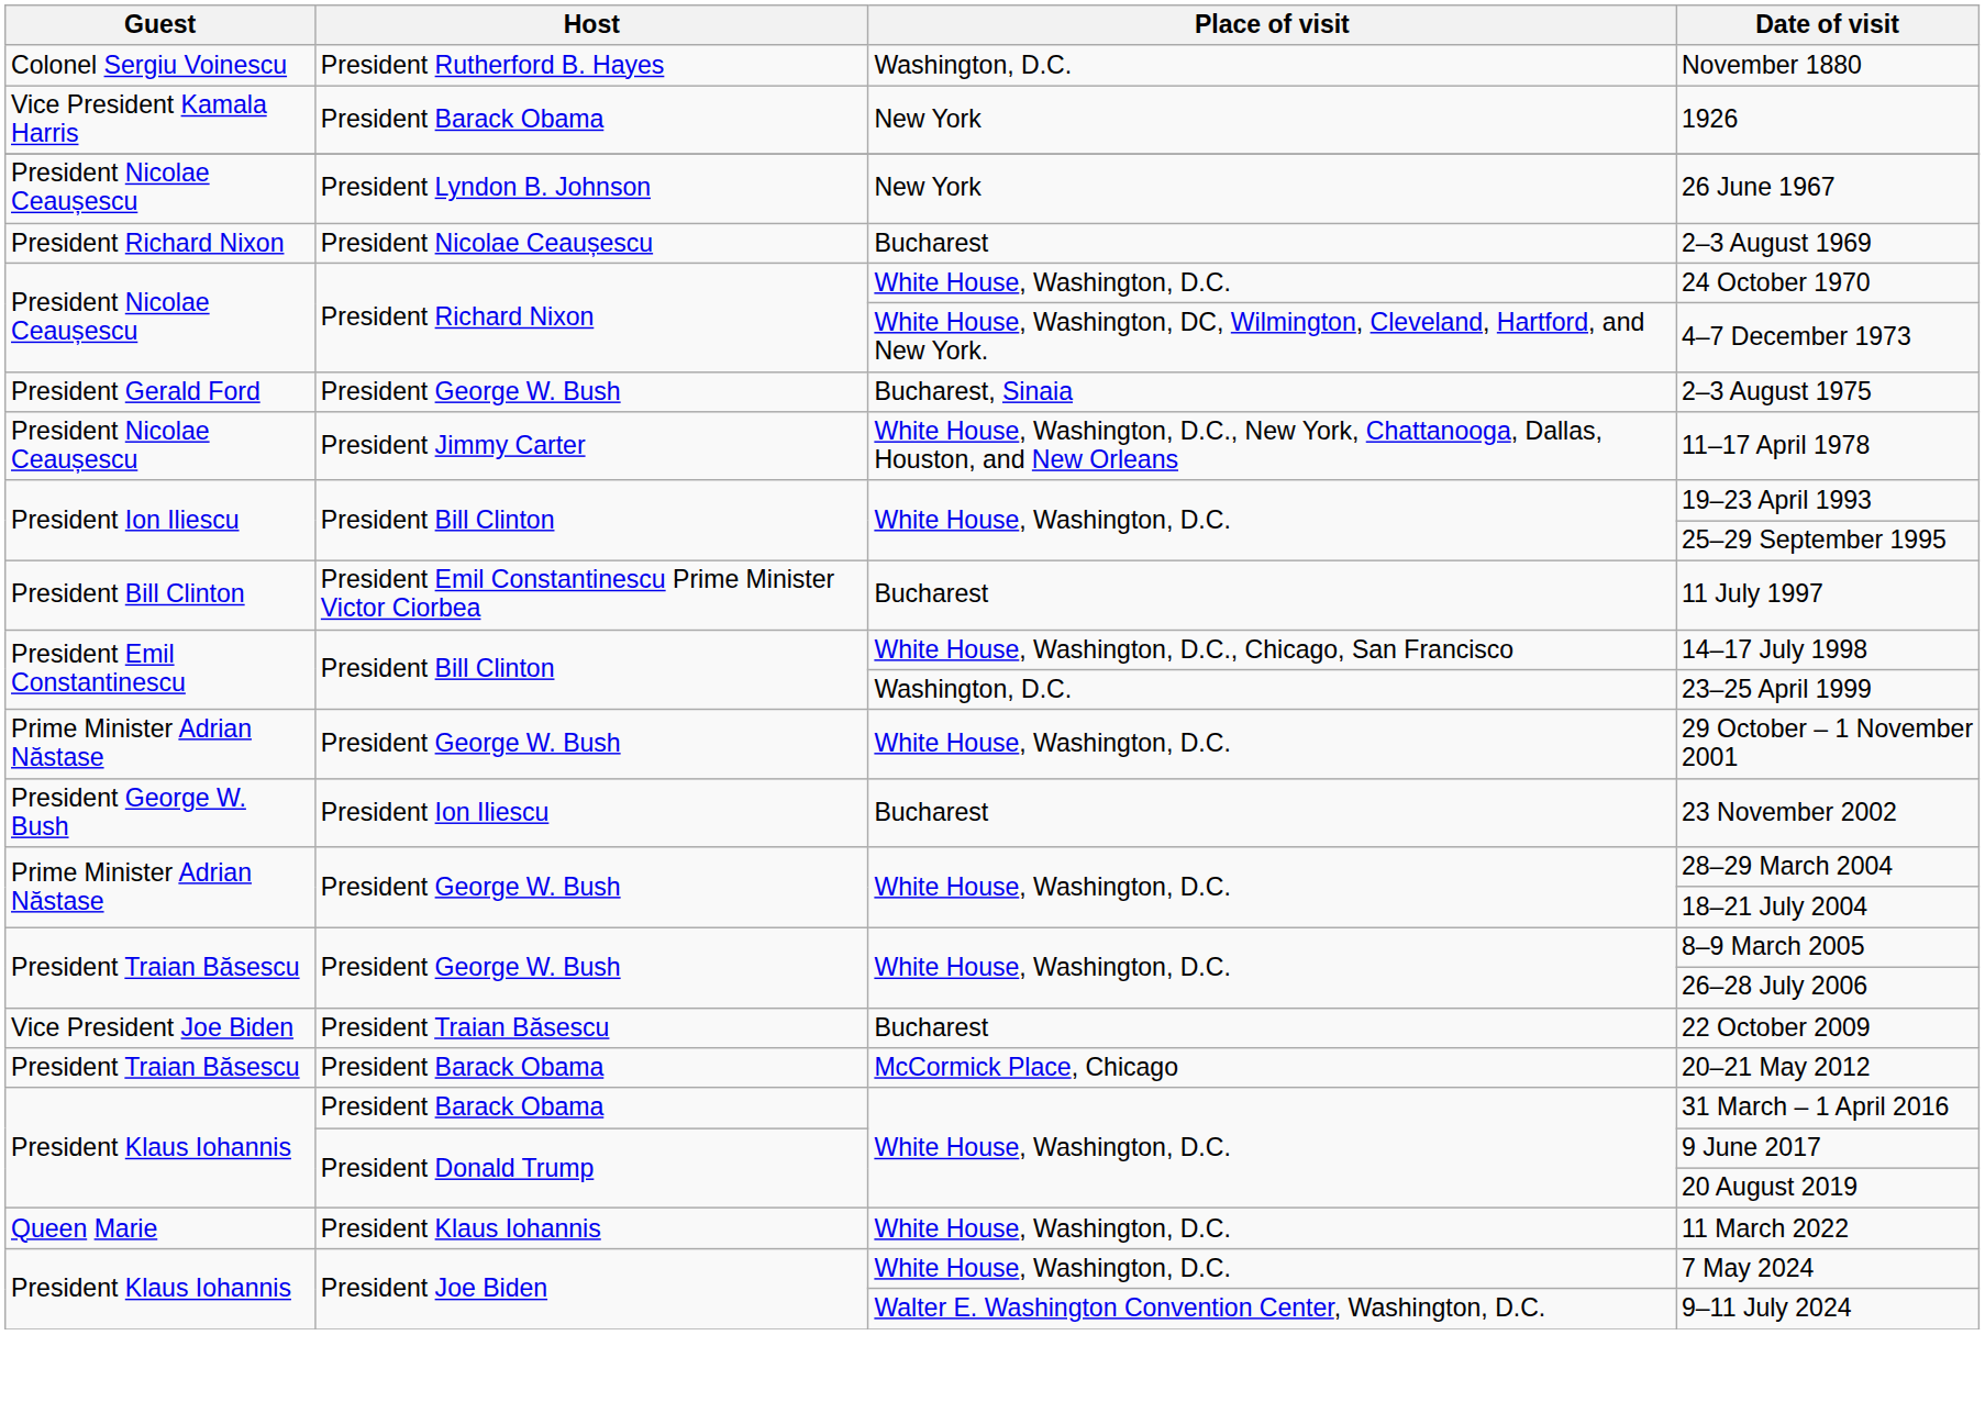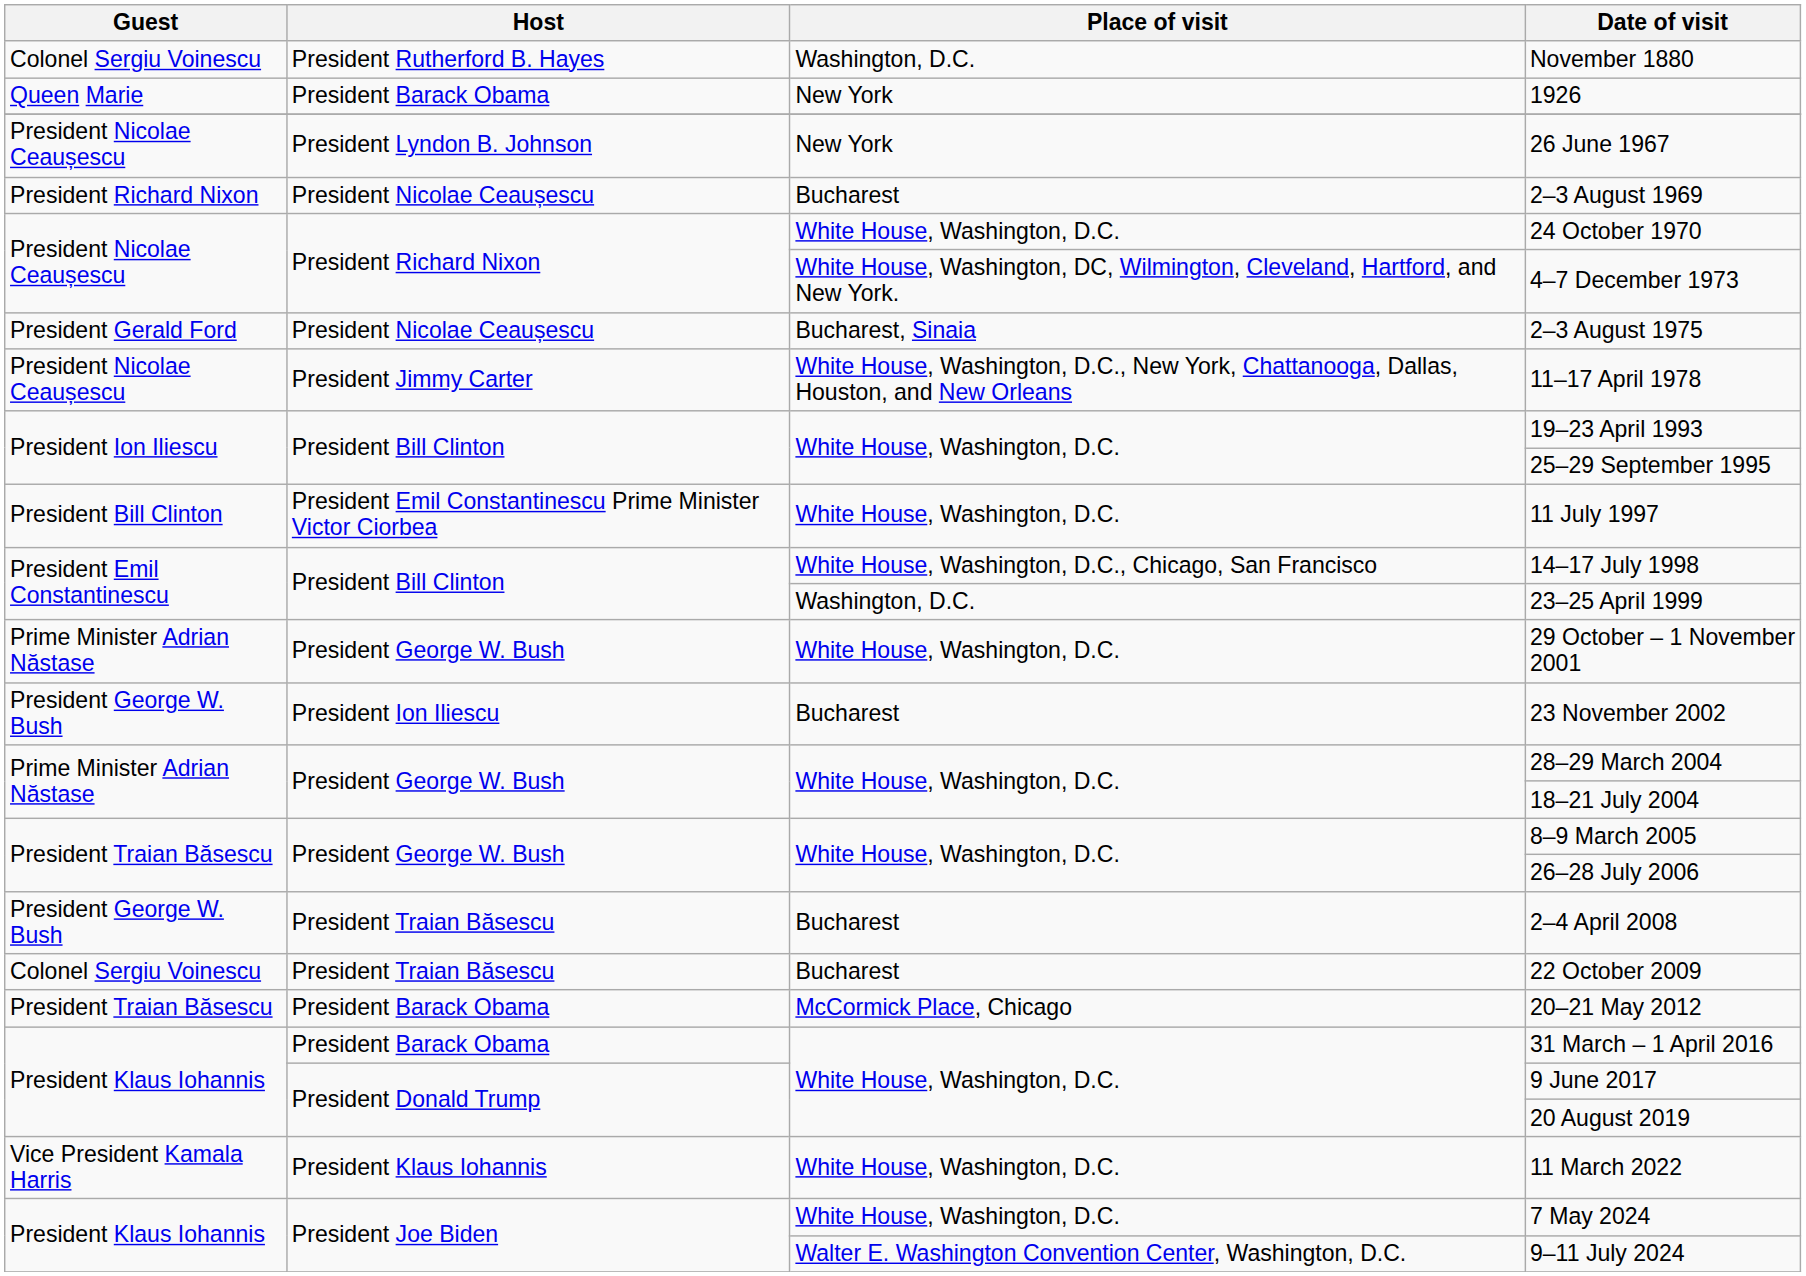 <table class="wikitable">
 <tr>
 <th>Guest</th>
 <th>Host</th>
 <th>Place of visit</th>
 <th>Date of visit</th>
 </tr>
 <tr>
 <td> Colonel <a href='#'>Sergiu Voinescu</a></td>
 <td> President <a href='#'>Rutherford B. Hayes</a></td>
 <td>Washington, D.C.</td>
 <td>November 1880</td>
 </tr>
 <tr>
-<td> Vice President <a href='#'>Kamala Harris</a></td>
+<td> <a href='#'>Queen</a> <a href='#'>Marie</a></td>
 <td> President <a href='#'>Barack Obama</a></td>
 <td>New York</td>
 <td>1926</td>
 </tr>
 <tr>
 </tr>
 <tr>
 <td> President <a href='#'>Nicolae Ceaușescu</a></td>
 <td> President <a href='#'>Lyndon B. Johnson</a></td>
 <td>New York</td>
 <td>26 June 1967</td>
 </tr>
 <tr>
 <td> President <a href='#'>Richard Nixon</a></td>
 <td> President <a href='#'>Nicolae Ceaușescu</a></td>
 <td>Bucharest</td>
 <td>2–3 August 1969</td>
 </tr>
 <tr>
 <td rowspan=2> President <a href='#'>Nicolae Ceaușescu</a></td>
 <td rowspan=2> President <a href='#'>Richard Nixon</a></td>
 <td><a href='#'>White House</a>, Washington, D.C.</td>
 <td>24 October 1970</td>
 </tr>
 <tr>
 <td><a href='#'>White House</a>, Washington, DC, <a href='#'>Wilmington</a>, <a href='#'>Cleveland</a>, <a href='#'>Hartford</a>, and New York.</td>
 <td>4–7 December 1973</td>
 </tr>
 <tr>
 <td> President <a href='#'>Gerald Ford</a></td>
-<td> President <a href='#'>George W. Bush</a></td>
+<td> President <a href='#'>Nicolae Ceaușescu</a></td>
 <td>Bucharest, <a href='#'>Sinaia</a></td>
 <td>2–3 August 1975</td>
 </tr>
 <tr>
 <td> President <a href='#'>Nicolae Ceaușescu</a></td>
 <td> President <a href='#'>Jimmy Carter</a></td>
 <td><a href='#'>White House</a>, Washington, D.C., New York, <a href='#'>Chattanooga</a>, Dallas, Houston, and <a href='#'>New Orleans</a></td>
 <td>11–17 April 1978</td>
 </tr>
 <tr>
 <td rowspan=2> President <a href='#'>Ion Iliescu</a></td>
 <td rowspan=2> President <a href='#'>Bill Clinton</a></td>
 <td rowspan=2><a href='#'>White House</a>, Washington, D.C.</td>
 <td>19–23 April 1993</td>
 </tr>
 <tr>
 <td>25–29 September 1995</td>
 </tr>
 <tr>
 <td> President <a href='#'>Bill Clinton</a></td>
 <td> President <a href='#'>Emil Constantinescu</a> Prime Minister <a href='#'>Victor Ciorbea</a></td>
-<td>Bucharest</td>
+<td><a href='#'>White House</a>, Washington, D.C.</td>
 <td>11 July 1997</td>
 </tr>
 <tr>
 <td rowspan=2> President <a href='#'>Emil Constantinescu</a></td>
 <td rowspan=2> President <a href='#'>Bill Clinton</a></td>
 <td><a href='#'>White House</a>, Washington, D.C., Chicago, San Francisco</td>
 <td>14–17 July 1998</td>
 </tr>
 <tr>
 <td>Washington, D.C.</td>
 <td>23–25 April 1999</td>
 </tr>
 <tr>
 <td> Prime Minister <a href='#'>Adrian Năstase</a></td>
 <td> President <a href='#'>George W. Bush</a></td>
 <td><a href='#'>White House</a>, Washington, D.C.</td>
 <td>29 October – 1 November 2001</td>
 </tr>
 <tr>
 <td> President <a href='#'>George W. Bush</a></td>
 <td> President <a href='#'>Ion Iliescu</a></td>
 <td>Bucharest</td>
 <td>23 November 2002</td>
 </tr>
 <tr>
 <td rowspan=2> Prime Minister <a href='#'>Adrian Năstase</a></td>
 <td rowspan=2> President <a href='#'>George W. Bush</a></td>
 <td rowspan=2><a href='#'>White House</a>, Washington, D.C.</td>
 <td>28–29 March 2004</td>
 </tr>
 <tr>
 <td>18–21 July 2004</td>
 </tr>
 <tr>
 <td rowspan=2> President <a href='#'>Traian Băsescu</a></td>
 <td rowspan=2> President <a href='#'>George W. Bush</a></td>
 <td rowspan=2><a href='#'>White House</a>, Washington, D.C.</td>
 <td>8–9 March 2005</td>
 </tr>
 <tr>
 <td>26–28 July 2006</td>
 </tr>
 <tr>
-<td> Vice President <a href='#'>Joe Biden</a></td>
+<td> President <a href='#'>George W. Bush</a></td>
+<td> President <a href='#'>Traian Băsescu</a></td>
+<td>Bucharest</td>
+<td>2–4 April 2008</td>
+</tr>
+<tr>
+<td> Colonel <a href='#'>Sergiu Voinescu</a></td>
 <td> President <a href='#'>Traian Băsescu</a></td>
 <td>Bucharest</td>
 <td>22 October 2009</td>
 </tr>
 <tr>
 <td> President <a href='#'>Traian Băsescu</a></td>
 <td> President <a href='#'>Barack Obama</a></td>
 <td><a href='#'>McCormick Place</a>, Chicago</td>
 <td>20–21 May 2012</td>
 </tr>
 <tr>
 <td rowspan=3> President <a href='#'>Klaus Iohannis</a></td>
 <td> President <a href='#'>Barack Obama</a></td>
 <td rowspan=3><a href='#'>White House</a>, Washington, D.C.</td>
 <td>31 March – 1 April 2016</td>
 </tr>
 <tr>
 <td rowspan=2> President <a href='#'>Donald Trump</a></td>
 <td>9 June 2017</td>
 </tr>
 <tr>
 <td>20 August 2019</td>
 </tr>
 <tr>
-<td> <a href='#'>Queen</a> <a href='#'>Marie</a></td>
+<td> Vice President <a href='#'>Kamala Harris</a></td>
 <td> President <a href='#'>Klaus Iohannis</a></td>
 <td><a href='#'>White House</a>, Washington, D.C.</td>
 <td>11 March 2022</td>
 </tr>
 <tr>
 <td rowspan=2> President <a href='#'>Klaus Iohannis</a></td>
 <td rowspan=2> President <a href='#'>Joe Biden</a></td>
 <td><a href='#'>White House</a>, Washington, D.C.</td>
 <td>7 May 2024</td>
 </tr>
 <tr>
 <td><a href='#'>Walter E. Washington Convention Center</a>, Washington, D.C.</td>
 <td>9–11 July 2024</td>
 </tr>
 </table>
